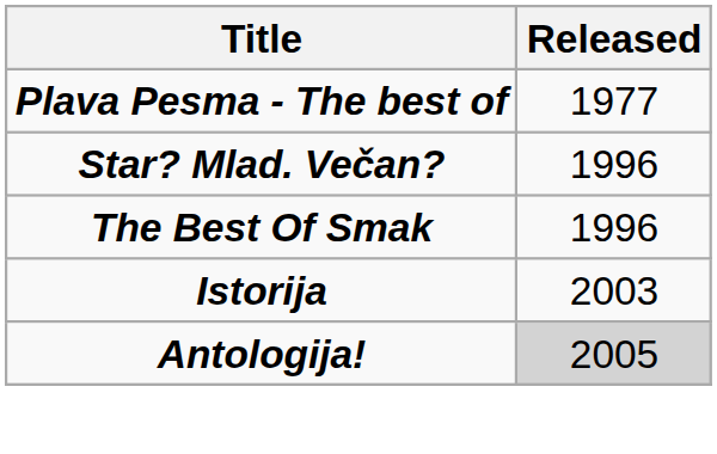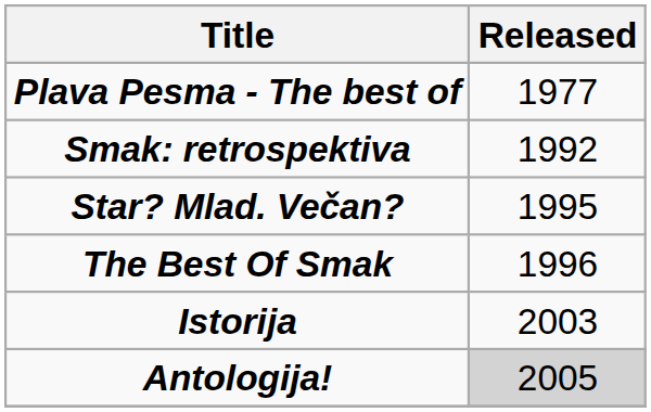 <table class="wikitable" style="text-align: center; font-size:95%">
 <tr>
 <th>Title</th>
 <th>Released</th>
 </tr>
 <tr>
 <td><strong><em>Plava Pesma - The best of</em></strong></td>
 <td>1977</td>
 </tr>
 <tr>
+<td><strong><em>Smak: retrospektiva</em></strong></td>
+<td>1992</td>
+</tr>
+<tr>
 <td><strong><em>Star? Mlad. Večan?</em></strong></td>
-<td>1996</td>
+<td>1995</td>
 </tr>
 <tr>
 <td><strong><em>The Best Of Smak</em></strong></td>
 <td>1996</td>
 </tr>
 <tr>
 <td><strong><em>Istorija</em></strong></td>
 <td>2003</td>
 </tr>
 <tr>
 <td><strong><em>Antologija!</em></strong></td>
 <td style="background: lightgrey;">2005</td>
 </tr>
 <tr>
 </tr>
 </table>
